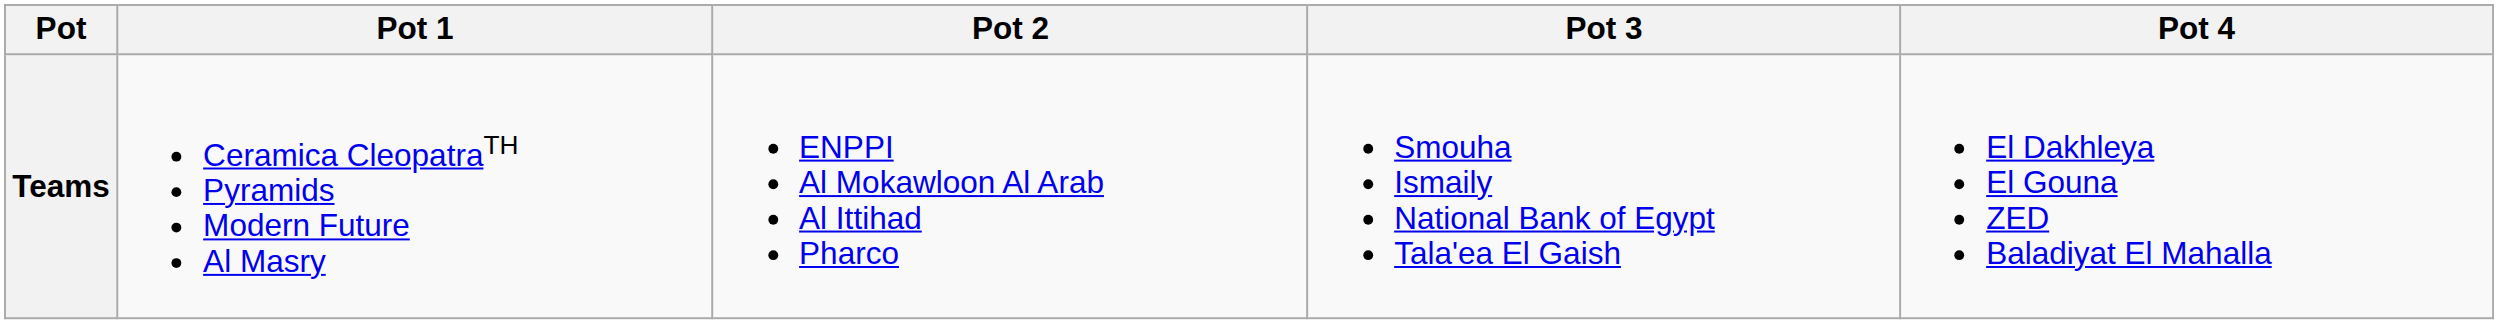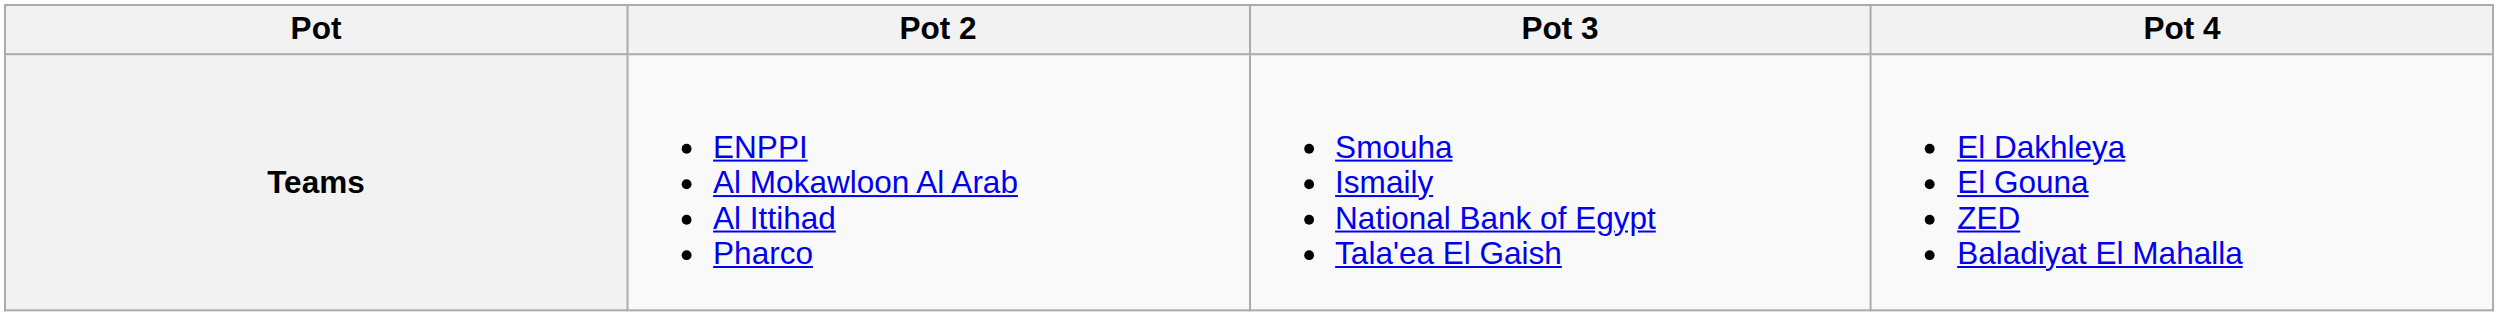 <table class=wikitable style=width:100%;>
 <tr>
 <th>Pot</th>
-<th width=25%>Pot 1</th>
 <th width=25%>Pot 2</th>
 <th width=25%>Pot 3</th>
 <th width=25%>Pot 4</th>
 </tr>
 <tr>
 <th>Teams</th>
-<td valign=top><br><ul><li><a href='#'>Ceramica Cleopatra</a><sup>TH</sup></li><li><a href='#'>Pyramids</a></li><li><a href='#'>Modern Future</a></li><li><a href='#'>Al Masry</a></li></ul></td>
 <td valign=top><br><ul><li><a href='#'>ENPPI</a></li><li><a href='#'>Al Mokawloon Al Arab</a></li><li><a href='#'>Al Ittihad</a></li><li><a href='#'>Pharco</a></li></ul></td>
 <td valign=top><br><ul><li><a href='#'>Smouha</a></li><li><a href='#'>Ismaily</a></li><li><a href='#'>National Bank of Egypt</a></li><li><a href='#'>Tala'ea El Gaish</a></li></ul></td>
 <td valign=top><br><ul><li><a href='#'>El Dakhleya</a></li><li><a href='#'>El Gouna</a></li><li><a href='#'>ZED</a></li><li><a href='#'>Baladiyat El Mahalla</a></li></ul></td>
 </tr>
 </table>
